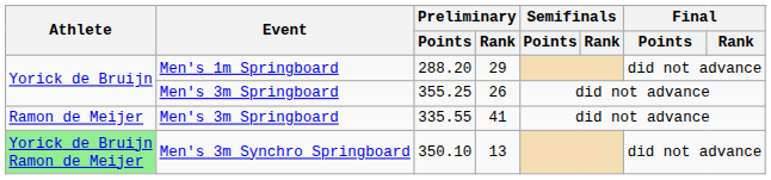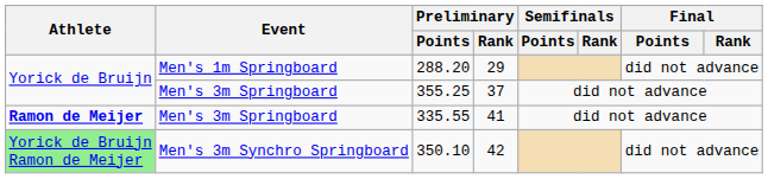 <table class=wikitable style="font-size:90%">
 <tr>
 <th rowspan="2">Athlete</th>
 <th rowspan="2">Event</th>
 <th colspan="2">Preliminary</th>
 <th colspan="2">Semifinals</th>
 <th colspan="2">Final</th>
 </tr>
 <tr>
 <th>Points</th>
 <th>Rank</th>
 <th>Points</th>
 <th>Rank</th>
 <th>Points</th>
 <th>Rank</th>
 </tr>
 <tr>
 <td rowspan="2"><a href='#'>Yorick de Bruijn</a></td>
 <td><a href='#'>Men's 1m Springboard</a></td>
 <td align=center>288.20</td>
 <td align=center>29</td>
 <td colspan= 2 bgcolor="wheat"></td>
 <td align=center colspan=2>did not advance</td>
 </tr>
 <tr>
 <td><a href='#'>Men's 3m Springboard</a></td>
 <td align=center>355.25</td>
-<td align=center>26</td>
+<td align=center>37</td>
 <td align=center colspan=4>did not advance</td>
 </tr>
 <tr>
-<td rowspan="1"><a href='#'>Ramon de Meijer</a></td>
+<td rowspan="1"><strong><a href='#'>Ramon de Meijer</a></strong></td>
 <td><a href='#'>Men's 3m Springboard</a></td>
 <td align=center>335.55</td>
 <td align=center>41</td>
 <td align=center colspan=4>did not advance</td>
 </tr>
 <tr>
 <td rowspan="1" style="background: lightgreen;"><a href='#'>Yorick de Bruijn</a><br><a href='#'>Ramon de Meijer</a></td>
 <td><a href='#'>Men's 3m Synchro Springboard</a></td>
 <td align=center>350.10</td>
-<td align=center>13</td>
+<td align=center>42</td>
 <td colspan= 2 bgcolor="wheat"></td>
 <td align=center colspan=2>did not advance</td>
 </tr>
 </table>
